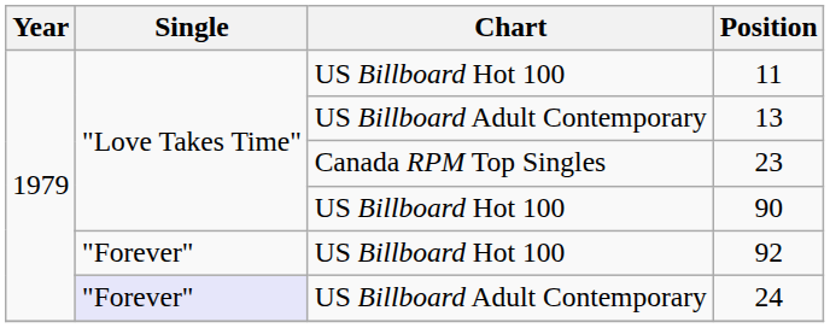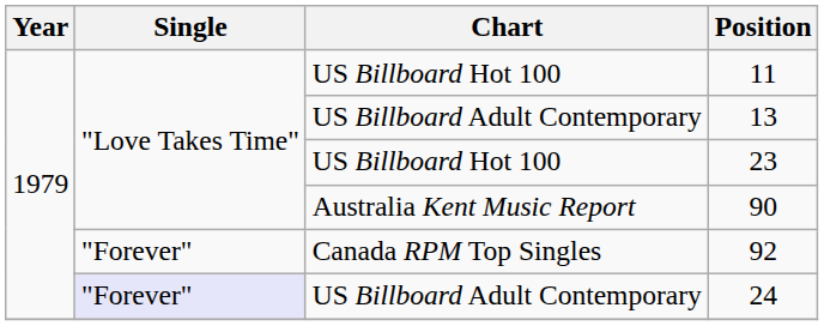 <table class="wikitable">
 <tr>
 <th>Year</th>
 <th>Single</th>
 <th>Chart</th>
 <th>Position</th>
 </tr>
 <tr>
 <td rowspan="6">1979</td>
 <td rowspan="4">"Love Takes Time"</td>
 <td>US <em>Billboard</em> Hot 100</td>
 <td align="center">11</td>
 </tr>
 <tr>
 <td>US <em>Billboard</em> Adult Contemporary</td>
 <td align="center">13</td>
 </tr>
 <tr>
-<td>Canada <em>RPM</em> Top Singles</td>
+<td>US <em>Billboard</em> Hot 100</td>
 <td align="center">23</td>
 </tr>
 <tr>
-<td>US <em>Billboard</em> Hot 100</td>
+<td>Australia <em>Kent Music Report</em></td>
 <td align="center">90</td>
 </tr>
 <tr>
 <td>"Forever"</td>
-<td>US <em>Billboard</em> Hot 100</td>
+<td>Canada <em>RPM</em> Top Singles</td>
 <td align="center">92</td>
 </tr>
 <tr>
 <td style="background: lavender;">"Forever"</td>
 <td>US <em>Billboard</em> Adult Contemporary</td>
 <td align="center">24</td>
 </tr>
 <tr>
 </tr>
 </table>
